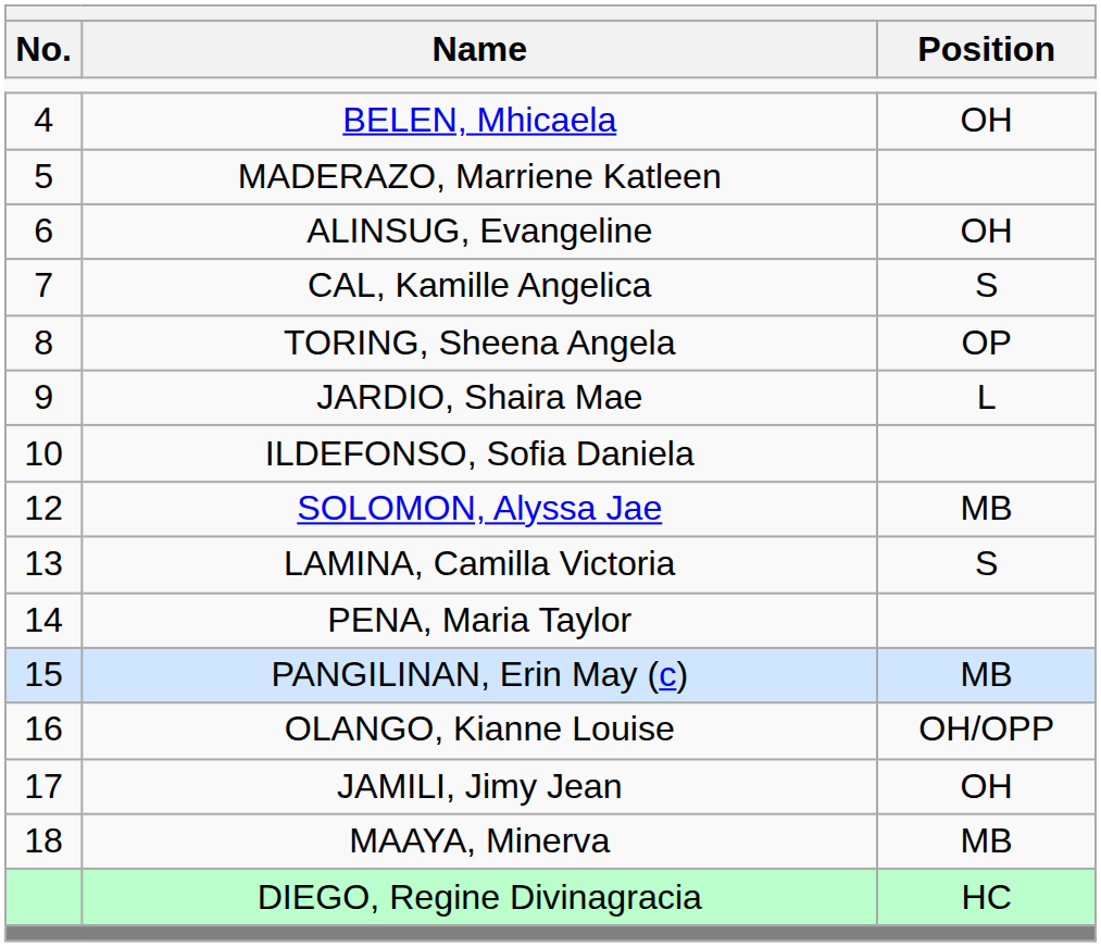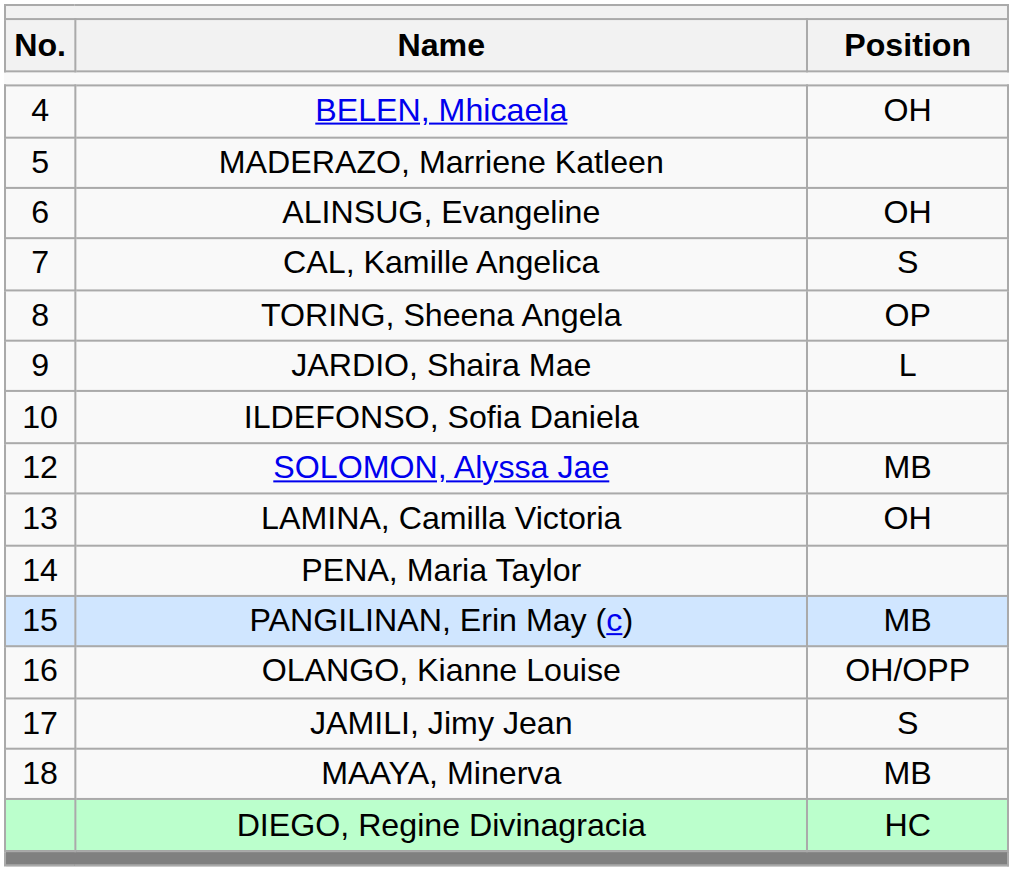 <table class='wikitable mw-collapsible mw-collapsed' style="text-align: center; width:500px; border: none">
 <tr>
 <th style='text-align: left;' colspan=3></th>
 </tr>
 <tr>
 <th style='width: 7%;'>No.</th>
 <th>Name</th>
 <th style='width: 20%;'>Position</th>
 </tr>
 <tr>
 <td style='border: none;'></td>
 </tr>
 <tr>
 <td>4</td>
 <td><a href='#'>BELEN, Mhicaela</a></td>
 <td>OH</td>
 </tr>
 <tr>
 <td>5</td>
 <td>MADERAZO, Marriene Katleen</td>
 <td></td>
 </tr>
 <tr>
 <td>6</td>
 <td>ALINSUG, Evangeline</td>
 <td>OH</td>
 </tr>
 <tr>
 <td>7</td>
 <td>CAL, Kamille Angelica</td>
 <td>S</td>
 </tr>
 <tr>
 <td>8</td>
 <td>TORING, Sheena Angela</td>
 <td>OP</td>
 </tr>
 <tr>
 <td>9</td>
 <td>JARDIO, Shaira Mae</td>
 <td>L</td>
 </tr>
 <tr>
 <td>10</td>
 <td>ILDEFONSO, Sofia Daniela</td>
 <td></td>
 </tr>
 <tr>
 <td>12</td>
 <td><a href='#'>SOLOMON, Alyssa Jae</a></td>
 <td>MB</td>
 </tr>
 <tr>
 <td>13</td>
 <td>LAMINA, Camilla Victoria</td>
-<td>S</td>
+<td>OH</td>
 </tr>
 <tr>
 <td>14</td>
 <td>PENA, Maria Taylor</td>
 <td></td>
 </tr>
 <tr bgcolor=#D0E6FF>
 <td>15</td>
 <td>PANGILINAN, Erin May (<a href='#'>c</a>)</td>
 <td>MB</td>
 </tr>
 <tr>
 <td>16</td>
 <td>OLANGO, Kianne Louise</td>
 <td>OH/OPP</td>
 </tr>
 <tr>
 <td>17</td>
 <td>JAMILI, Jimy Jean</td>
-<td>OH</td>
+<td>S</td>
 </tr>
 <tr>
 <td>18</td>
 <td>MAAYA, Minerva</td>
 <td>MB</td>
 </tr>
 <tr bgcolor=#BBFFCC>
 <td></td>
 <td>DIEGO, Regine Divinagracia</td>
 <td>HC</td>
 </tr>
 <tr>
 <th style='background: grey;' colspan=3></th>
 </tr>
 </table>
